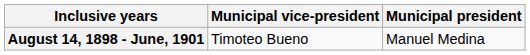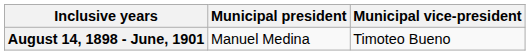 <table class="wikitable collapsible autocollapse" style="font-size:95%">
 <tr>
 <th scope="col">Inclusive years</th>
+<th scope="col">Municipal president</th>
 <th scope="col">Municipal vice-president</th>
-<th scope="col">Municipal president</th>
 </tr>
 <tr>
 <th scope="row">August 14, 1898 - June, 1901</th>
+<td>Manuel Medina </td>
 <td>Timoteo Bueno</td>
-<td>Manuel Medina </td>
 </tr>
 </table>
